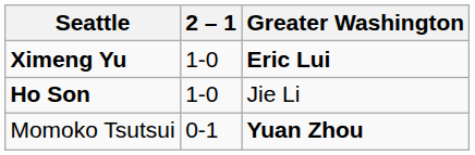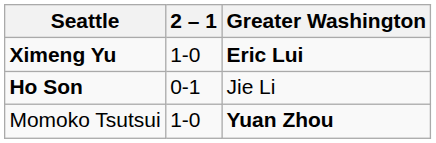 <table class="wikitable">
 <tr>
 <th>Seattle</th>
 <th>2 – 1</th>
 <th>Greater Washington</th>
 </tr>
 <tr>
 <td><strong>Ximeng Yu</strong></td>
 <td>1-0</td>
 <td><strong>Eric Lui</strong></td>
 </tr>
 <tr>
 <td><strong>Ho Son</strong></td>
-<td>1-0</td>
+<td>0-1</td>
 <td>Jie Li</td>
 </tr>
 <tr>
 <td>Momoko Tsutsui</td>
-<td>0-1</td>
+<td>1-0</td>
 <td><strong>Yuan Zhou</strong></td>
 </tr>
 </table>
